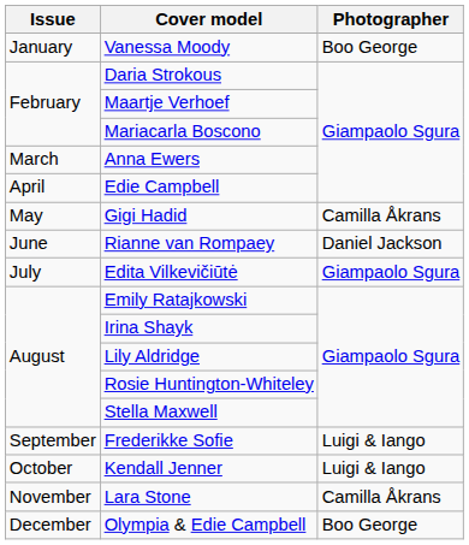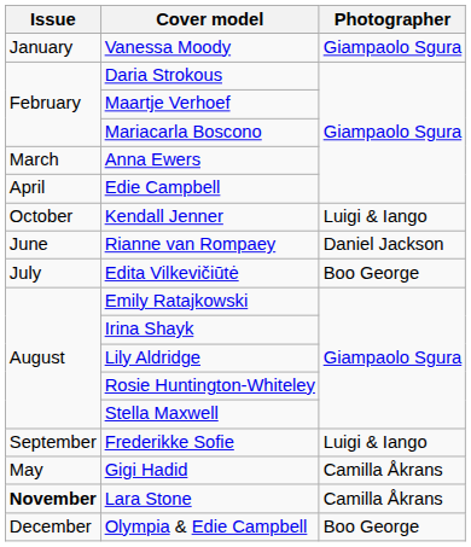 <table class="sortable wikitable">
 <tr>
 <th>Issue</th>
 <th>Cover model</th>
 <th>Photographer</th>
 </tr>
 <tr>
 <td>January</td>
 <td><a href='#'>Vanessa Moody</a></td>
-<td>Boo George</td>
+<td><a href='#'>Giampaolo Sgura</a></td>
 </tr>
 <tr>
 <td rowspan=3>February</td>
 <td><a href='#'>Daria Strokous</a></td>
 <td rowspan="5"><a href='#'>Giampaolo Sgura</a></td>
 </tr>
 <tr>
 <td><a href='#'>Maartje Verhoef</a></td>
 </tr>
 <tr>
 <td><a href='#'>Mariacarla Boscono</a></td>
 </tr>
 <tr>
 <td>March</td>
 <td><a href='#'>Anna Ewers</a></td>
 </tr>
 <tr>
 <td>April</td>
 <td><a href='#'>Edie Campbell</a></td>
 </tr>
 <tr>
-<td>May</td>
-<td><a href='#'>Gigi Hadid</a></td>
-<td>Camilla Åkrans</td>
+<td>October</td>
+<td><a href='#'>Kendall Jenner</a></td>
+<td>Luigi & Iango</td>
 </tr>
 <tr>
 <td>June</td>
 <td><a href='#'>Rianne van Rompaey</a></td>
 <td>Daniel Jackson</td>
 </tr>
 <tr>
 <td>July</td>
 <td><a href='#'>Edita Vilkevičiūtė</a></td>
-<td><a href='#'>Giampaolo Sgura</a></td>
+<td>Boo George</td>
 </tr>
 <tr>
 <td rowspan=5>August</td>
 <td><a href='#'>Emily Ratajkowski</a></td>
 <td rowspan="5"><a href='#'>Giampaolo Sgura</a></td>
 </tr>
 <tr>
 <td><a href='#'>Irina Shayk</a></td>
 </tr>
 <tr>
 <td><a href='#'>Lily Aldridge</a></td>
 </tr>
 <tr>
 <td><a href='#'>Rosie Huntington-Whiteley</a></td>
 </tr>
 <tr>
 <td><a href='#'>Stella Maxwell</a></td>
 </tr>
 <tr>
 <td>September</td>
 <td><a href='#'>Frederikke Sofie</a></td>
 <td>Luigi & Iango</td>
 </tr>
 <tr>
-<td>October</td>
-<td><a href='#'>Kendall Jenner</a></td>
-<td>Luigi & Iango</td>
+<td>May</td>
+<td><a href='#'>Gigi Hadid</a></td>
+<td>Camilla Åkrans</td>
 </tr>
 <tr>
-<td>November</td>
+<td><strong>November</strong></td>
 <td><a href='#'>Lara Stone</a></td>
 <td>Camilla Åkrans</td>
 </tr>
 <tr>
 <td>December</td>
 <td><a href='#'>Olympia</a> & <a href='#'>Edie Campbell</a></td>
 <td>Boo George</td>
 </tr>
 </table>
